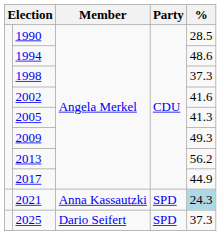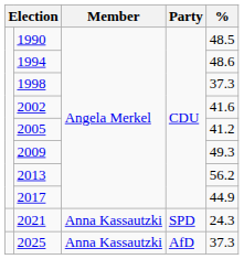 <table class=wikitable>
 <tr>
 <th colspan=2>Election</th>
 <th>Member</th>
 <th>Party</th>
 <th>%</th>
 </tr>
 <tr>
 <td rowspan=8 bgcolor=></td>
 <td><a href='#'>1990</a></td>
 <td rowspan=8><a href='#'>Angela Merkel</a></td>
 <td rowspan=8><a href='#'>CDU</a></td>
-<td align=right>28.5</td>
+<td align=right>48.5</td>
 </tr>
 <tr>
 <td><a href='#'>1994</a></td>
 <td align=right>48.6</td>
 </tr>
 <tr>
 <td><a href='#'>1998</a></td>
 <td align=right>37.3</td>
 </tr>
 <tr>
 <td><a href='#'>2002</a></td>
 <td align=right>41.6</td>
 </tr>
 <tr>
 <td><a href='#'>2005</a></td>
-<td align=right>41.3</td>
+<td align=right>41.2</td>
 </tr>
 <tr>
 <td><a href='#'>2009</a></td>
 <td align=right>49.3</td>
 </tr>
 <tr>
 <td><a href='#'>2013</a></td>
 <td align=right>56.2</td>
 </tr>
 <tr>
 <td><a href='#'>2017</a></td>
 <td align=right>44.9</td>
 </tr>
 <tr>
 <td bgcolor=></td>
 <td><a href='#'>2021</a></td>
 <td><a href='#'>Anna Kassautzki</a></td>
 <td><a href='#'>SPD</a></td>
-<td align=right style="background: lightblue;">24.3</td>
+<td align=right>24.3</td>
 </tr>
 <tr>
 <td bgcolor=></td>
 <td><a href='#'>2025</a></td>
-<td><a href='#'>Dario Seifert</a></td>
-<td><a href='#'>SPD</a></td>
+<td><a href='#'>Anna Kassautzki</a></td>
+<td><a href='#'>AfD</a></td>
 <td align=right>37.3</td>
 </tr>
 </table>
